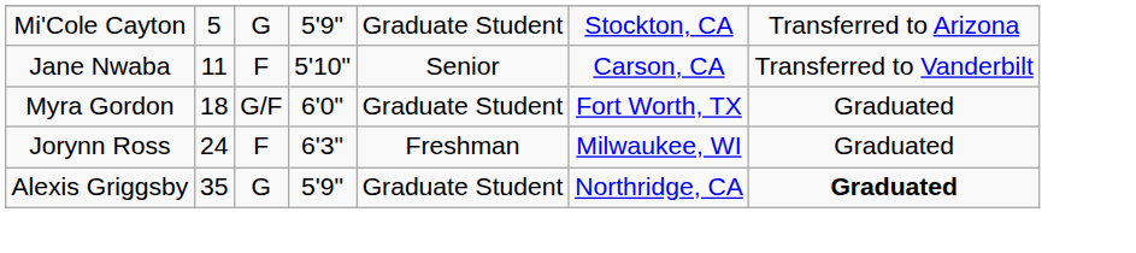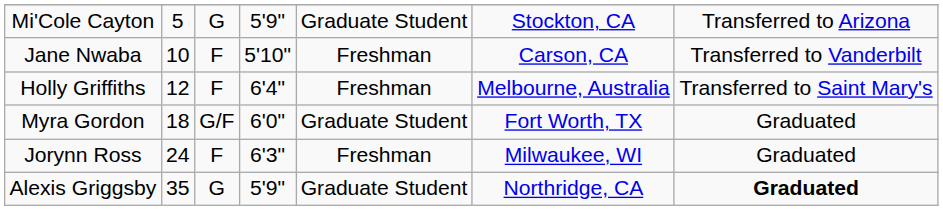 <table class="wikitable sortable" style="text-align: center">
 <tr align=center>
 </tr>
 <tr>
 <td>Mi'Cole Cayton</td>
 <td>5</td>
 <td>G</td>
 <td>5'9"</td>
 <td>Graduate Student</td>
 <td><a href='#'>Stockton, CA</a></td>
 <td>Transferred to <a href='#'>Arizona</a></td>
 </tr>
 <tr>
 <td>Jane Nwaba</td>
-<td>11</td>
+<td>10</td>
 <td>F</td>
 <td>5'10"</td>
-<td>Senior</td>
+<td>Freshman</td>
 <td><a href='#'>Carson, CA</a></td>
 <td>Transferred to <a href='#'>Vanderbilt</a></td>
+</tr>
+<tr>
+<td>Holly Griffiths</td>
+<td>12</td>
+<td>F</td>
+<td>6'4"</td>
+<td>Freshman</td>
+<td><a href='#'>Melbourne, Australia</a></td>
+<td>Transferred to <a href='#'>Saint Mary's</a></td>
 </tr>
 <tr>
 <td>Myra Gordon</td>
 <td>18</td>
 <td>G/F</td>
 <td>6'0"</td>
 <td>Graduate Student</td>
 <td><a href='#'>Fort Worth, TX</a></td>
 <td>Graduated</td>
 </tr>
 <tr>
 <td>Jorynn Ross</td>
 <td>24</td>
 <td>F</td>
 <td>6'3"</td>
 <td>Freshman</td>
 <td><a href='#'>Milwaukee, WI</a></td>
 <td>Graduated</td>
 </tr>
 <tr>
 <td>Alexis Griggsby</td>
 <td>35</td>
 <td>G</td>
 <td>5'9"</td>
 <td>Graduate Student</td>
 <td><a href='#'>Northridge, CA</a></td>
 <td><strong>Graduated</strong></td>
 </tr>
 </table>
